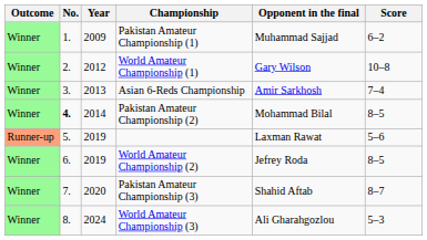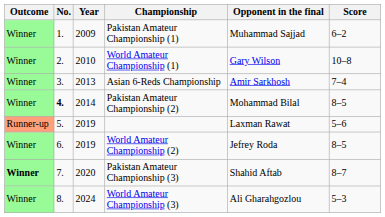 <table class="sortable wikitable">
 <tr>
 <th width="80">Outcome</th>
 <th width="20">No.</th>
 <th width="50">Year</th>
 <th width="250">Championship</th>
 <th width="200">Opponent in the final</th>
 <th width="100">Score</th>
 </tr>
 <tr>
 <td style="background:#98fb98;">Winner</td>
 <td>1.</td>
 <td>2009</td>
 <td>Pakistan Amateur Championship (1)</td>
 <td> Muhammad Sajjad</td>
 <td>6–2</td>
 </tr>
 <tr>
 <td style="background:#98fb98;">Winner</td>
 <td>2.</td>
-<td>2012</td>
+<td>2010</td>
 <td><a href='#'>World Amateur Championship</a> (1)</td>
 <td> <a href='#'>Gary Wilson</a></td>
 <td>10–8</td>
 </tr>
 <tr>
 <td style="background:#98fb98;">Winner</td>
 <td>3.</td>
 <td>2013</td>
 <td>Asian 6-Reds Championship</td>
 <td> <a href='#'>Amir Sarkhosh</a></td>
 <td>7–4</td>
 </tr>
 <tr>
 <td style="background:#98fb98;">Winner</td>
 <td><strong>4.</strong></td>
 <td>2014</td>
 <td>Pakistan Amateur Championship (2)</td>
 <td> Mohammad Bilal</td>
 <td>8–5</td>
 </tr>
 <tr>
 <td style="background:#ffa07a;">Runner-up</td>
 <td>5.</td>
 <td>2019</td>
 <td></td>
 <td> Laxman Rawat</td>
 <td>5–6</td>
 </tr>
 <tr>
 <td style="background:#98fb98;">Winner</td>
 <td>6.</td>
 <td>2019</td>
 <td><a href='#'>World Amateur Championship</a> (2)</td>
 <td> Jefrey Roda</td>
 <td>8–5</td>
 </tr>
 <tr>
-<td style="background:#98fb98;">Winner</td>
+<td style="background:#98fb98;"><strong>Winner</strong></td>
 <td>7.</td>
 <td>2020</td>
 <td>Pakistan Amateur Championship (3)</td>
 <td> Shahid Aftab</td>
 <td>8–7</td>
 </tr>
 <tr>
 <td style="background:#98fb98;">Winner</td>
 <td>8.</td>
 <td>2024</td>
 <td><a href='#'>World Amateur Championship</a> (3)</td>
 <td> Ali Gharahgozlou</td>
 <td>5–3</td>
 </tr>
 </table>
